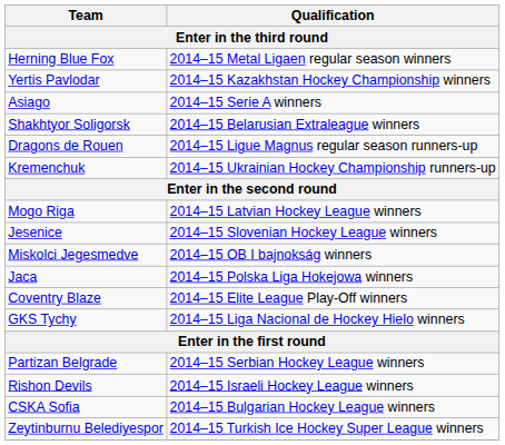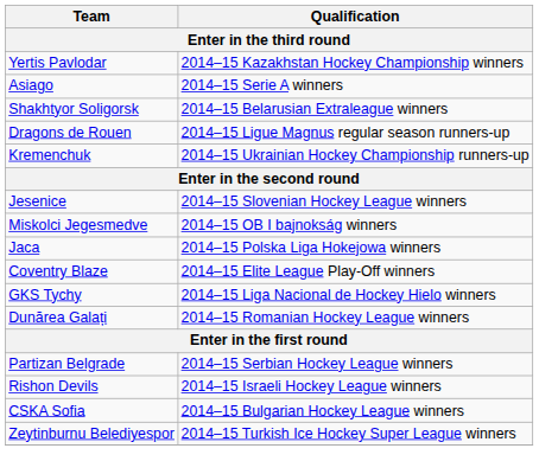 <table class="wikitable">
 <tr>
 <th>Team</th>
 <th>Qualification</th>
 </tr>
 <tr>
 <th colspan=2>Enter in the third round</th>
-</tr>
-<tr>
-<td> <a href='#'>Herning Blue Fox</a></td>
-<td><a href='#'>2014–15 Metal Ligaen</a> regular season winners</td>
 </tr>
 <tr>
 <td> <a href='#'>Yertis Pavlodar</a></td>
 <td><a href='#'>2014–15 Kazakhstan Hockey Championship</a> winners</td>
 </tr>
 <tr>
 <td> <a href='#'>Asiago</a></td>
 <td><a href='#'>2014–15 Serie A</a> winners</td>
 </tr>
 <tr>
 <td> <a href='#'>Shakhtyor Soligorsk</a></td>
 <td><a href='#'>2014–15 Belarusian Extraleague</a> winners</td>
 </tr>
 <tr>
 <td> <a href='#'>Dragons de Rouen</a></td>
 <td><a href='#'>2014–15 Ligue Magnus</a> regular season runners-up</td>
 </tr>
 <tr>
 <td> <a href='#'>Kremenchuk</a></td>
 <td><a href='#'>2014–15 Ukrainian Hockey Championship</a> runners-up</td>
 </tr>
 <tr>
 <th colspan=2>Enter in the second round</th>
 </tr>
 <tr>
-<td> <a href='#'>Mogo Riga</a></td>
-<td><a href='#'>2014–15 Latvian Hockey League</a> winners</td>
-</tr>
-<tr>
 <td> <a href='#'>Jesenice</a></td>
 <td><a href='#'>2014–15 Slovenian Hockey League</a> winners</td>
 </tr>
 <tr>
 <td> <a href='#'>Miskolci Jegesmedve</a></td>
 <td><a href='#'>2014–15 OB I bajnokság</a> winners</td>
 </tr>
 <tr>
 <td> <a href='#'>Jaca</a></td>
 <td><a href='#'>2014–15 Polska Liga Hokejowa</a> winners</td>
 </tr>
 <tr>
 <td> <a href='#'>Coventry Blaze</a></td>
 <td><a href='#'>2014–15 Elite League</a> Play-Off winners</td>
 </tr>
 <tr>
 <td> <a href='#'>GKS Tychy</a></td>
 <td><a href='#'>2014–15 Liga Nacional de Hockey Hielo</a> winners</td>
+</tr>
+<tr>
+<td> <a href='#'>Dunărea Galați</a></td>
+<td><a href='#'>2014–15 Romanian Hockey League</a> winners</td>
 </tr>
 <tr>
 <th colspan=2>Enter in the first round</th>
 </tr>
 <tr>
 <td> <a href='#'>Partizan Belgrade</a></td>
 <td><a href='#'>2014–15 Serbian Hockey League</a> winners</td>
 </tr>
 <tr>
 <td> <a href='#'>Rishon Devils</a></td>
 <td><a href='#'>2014–15 Israeli Hockey League</a> winners</td>
 </tr>
 <tr>
 <td> <a href='#'>CSKA Sofia</a></td>
 <td><a href='#'>2014–15 Bulgarian Hockey League</a> winners</td>
 </tr>
 <tr>
 <td> <a href='#'>Zeytinburnu Belediyespor</a></td>
 <td><a href='#'>2014–15 Turkish Ice Hockey Super League</a> winners</td>
 </tr>
 <tr>
 </tr>
 </table>
